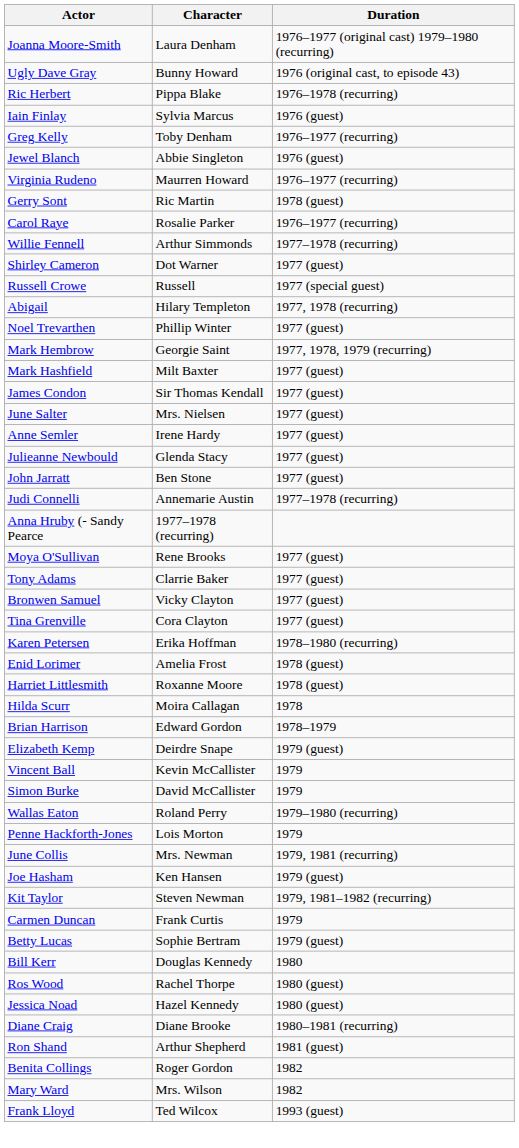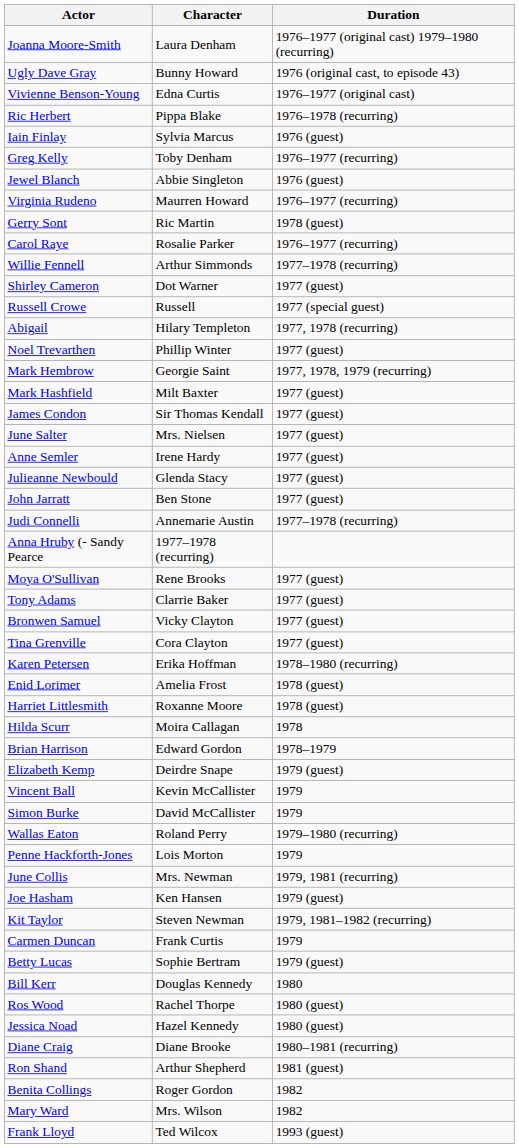 <table class="wikitable">
 <tr>
 <th>Actor</th>
 <th>Character</th>
 <th>Duration</th>
 </tr>
 <tr>
 <td><a href='#'>Joanna Moore-Smith</a></td>
 <td>Laura Denham</td>
 <td>1976–1977 (original cast) 1979–1980 (recurring)</td>
 </tr>
 <tr>
 <td><a href='#'>Ugly Dave Gray</a></td>
 <td>Bunny Howard</td>
 <td>1976 (original cast, to episode 43)</td>
+</tr>
+<tr>
+<td><a href='#'>Vivienne Benson-Young</a></td>
+<td>Edna Curtis</td>
+<td>1976–1977 (original cast)</td>
 </tr>
 <tr>
 <td><a href='#'>Ric Herbert</a></td>
 <td>Pippa Blake</td>
 <td>1976–1978 (recurring)</td>
 </tr>
 <tr>
 <td><a href='#'>Iain Finlay</a></td>
 <td>Sylvia Marcus</td>
 <td>1976 (guest)</td>
 </tr>
 <tr>
 <td><a href='#'>Greg Kelly</a></td>
 <td>Toby Denham</td>
 <td>1976–1977 (recurring)</td>
 </tr>
 <tr>
 <td><a href='#'>Jewel Blanch</a></td>
 <td>Abbie Singleton</td>
 <td>1976 (guest)</td>
 </tr>
 <tr>
 <td><a href='#'>Virginia Rudeno</a></td>
 <td>Maurren Howard</td>
 <td>1976–1977 (recurring)</td>
 </tr>
 <tr>
 <td><a href='#'>Gerry Sont</a></td>
 <td>Ric Martin</td>
 <td>1978 (guest)</td>
 </tr>
 <tr>
 <td><a href='#'>Carol Raye</a></td>
 <td>Rosalie Parker</td>
 <td>1976–1977 (recurring)</td>
 </tr>
 <tr>
 <td><a href='#'>Willie Fennell</a></td>
 <td>Arthur Simmonds</td>
 <td>1977–1978 (recurring)</td>
 </tr>
 <tr>
 <td><a href='#'>Shirley Cameron</a></td>
 <td>Dot Warner</td>
 <td>1977 (guest)</td>
 </tr>
 <tr>
 <td><a href='#'>Russell Crowe</a></td>
 <td>Russell</td>
 <td>1977 (special guest)</td>
 </tr>
 <tr>
 <td><a href='#'>Abigail</a></td>
 <td>Hilary Templeton</td>
 <td>1977, 1978 (recurring)</td>
 </tr>
 <tr>
 <td><a href='#'>Noel Trevarthen</a></td>
 <td>Phillip Winter</td>
 <td>1977 (guest)</td>
 </tr>
 <tr>
 <td><a href='#'>Mark Hembrow</a></td>
 <td>Georgie Saint</td>
 <td>1977, 1978, 1979 (recurring)</td>
 </tr>
 <tr>
 <td><a href='#'>Mark Hashfield</a></td>
 <td>Milt Baxter</td>
 <td>1977 (guest)</td>
 </tr>
 <tr>
 <td><a href='#'>James Condon</a></td>
 <td>Sir Thomas Kendall</td>
 <td>1977 (guest)</td>
 </tr>
 <tr>
 <td><a href='#'>June Salter</a></td>
 <td>Mrs. Nielsen</td>
 <td>1977 (guest)</td>
 </tr>
 <tr>
 <td><a href='#'>Anne Semler</a></td>
 <td>Irene Hardy</td>
 <td>1977 (guest)</td>
 </tr>
 <tr>
 <td><a href='#'>Julieanne Newbould</a></td>
 <td>Glenda Stacy</td>
 <td>1977 (guest)</td>
 </tr>
 <tr>
 <td><a href='#'>John Jarratt</a></td>
 <td>Ben Stone</td>
 <td>1977 (guest)</td>
 </tr>
 <tr>
 <td><a href='#'>Judi Connelli</a></td>
 <td>Annemarie Austin</td>
 <td>1977–1978 (recurring)</td>
 </tr>
 <tr>
 <td><a href='#'>Anna Hruby</a> (- Sandy Pearce</td>
 <td>1977–1978 (recurring)</td>
 </tr>
 <tr>
 <td><a href='#'>Moya O'Sullivan</a></td>
 <td>Rene Brooks</td>
 <td>1977 (guest)</td>
 </tr>
 <tr>
 <td><a href='#'>Tony Adams</a></td>
 <td>Clarrie Baker</td>
 <td>1977 (guest)</td>
 </tr>
 <tr>
 <td><a href='#'>Bronwen Samuel</a></td>
 <td>Vicky Clayton</td>
 <td>1977 (guest)</td>
 </tr>
 <tr>
 <td><a href='#'>Tina Grenville</a></td>
 <td>Cora Clayton</td>
 <td>1977 (guest)</td>
 </tr>
 <tr>
 <td><a href='#'>Karen Petersen</a></td>
 <td>Erika Hoffman</td>
 <td>1978–1980 (recurring)</td>
 </tr>
 <tr>
 <td><a href='#'>Enid Lorimer</a></td>
 <td>Amelia Frost</td>
 <td>1978 (guest)</td>
 </tr>
 <tr>
 <td><a href='#'>Harriet Littlesmith</a></td>
 <td>Roxanne Moore</td>
 <td>1978 (guest)</td>
 </tr>
 <tr>
 <td><a href='#'>Hilda Scurr</a></td>
 <td>Moira Callagan</td>
 <td>1978</td>
 </tr>
 <tr>
 <td><a href='#'>Brian Harrison</a></td>
 <td>Edward Gordon</td>
 <td>1978–1979</td>
 </tr>
 <tr>
 <td><a href='#'>Elizabeth Kemp</a></td>
 <td>Deirdre Snape</td>
 <td>1979 (guest)</td>
 </tr>
 <tr>
 <td><a href='#'>Vincent Ball</a></td>
 <td>Kevin McCallister</td>
 <td>1979</td>
 </tr>
 <tr>
 <td><a href='#'>Simon Burke</a></td>
 <td>David McCallister</td>
 <td>1979</td>
 </tr>
 <tr>
 <td><a href='#'>Wallas Eaton</a></td>
 <td>Roland Perry</td>
 <td>1979–1980 (recurring)</td>
 </tr>
 <tr>
 <td><a href='#'>Penne Hackforth-Jones</a></td>
 <td>Lois Morton</td>
 <td>1979</td>
 </tr>
 <tr>
 <td><a href='#'>June Collis</a></td>
 <td>Mrs. Newman</td>
 <td>1979, 1981 (recurring)</td>
 </tr>
 <tr>
 <td><a href='#'>Joe Hasham</a></td>
 <td>Ken Hansen</td>
 <td>1979 (guest)</td>
 </tr>
 <tr>
 <td><a href='#'>Kit Taylor</a></td>
 <td>Steven Newman</td>
 <td>1979, 1981–1982 (recurring)</td>
 </tr>
 <tr>
 <td><a href='#'>Carmen Duncan</a></td>
 <td>Frank Curtis</td>
 <td>1979</td>
 </tr>
 <tr>
 <td><a href='#'>Betty Lucas</a></td>
 <td>Sophie Bertram</td>
 <td>1979 (guest)</td>
 </tr>
 <tr>
 <td><a href='#'>Bill Kerr</a></td>
 <td>Douglas Kennedy</td>
 <td>1980</td>
 </tr>
 <tr>
 <td><a href='#'>Ros Wood</a></td>
 <td>Rachel Thorpe</td>
 <td>1980 (guest)</td>
 </tr>
 <tr>
 <td><a href='#'>Jessica Noad</a></td>
 <td>Hazel Kennedy</td>
 <td>1980 (guest)</td>
 </tr>
 <tr>
 <td><a href='#'>Diane Craig</a></td>
 <td>Diane Brooke</td>
 <td>1980–1981 (recurring)</td>
 </tr>
 <tr>
 <td><a href='#'>Ron Shand</a></td>
 <td>Arthur Shepherd</td>
 <td>1981 (guest)</td>
 </tr>
 <tr>
 <td><a href='#'>Benita Collings</a></td>
 <td>Roger Gordon</td>
 <td>1982</td>
 </tr>
 <tr>
 <td><a href='#'>Mary Ward</a></td>
 <td>Mrs. Wilson</td>
 <td>1982</td>
 </tr>
 <tr>
 <td><a href='#'>Frank Lloyd</a></td>
 <td>Ted Wilcox</td>
 <td>1993 (guest)</td>
 </tr>
 </table>
